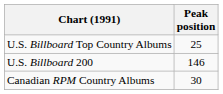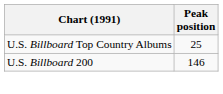 <table class="wikitable">
 <tr>
 <th>Chart (1991)</th>
 <th>Peak<br>position</th>
 </tr>
 <tr>
 <td>U.S. <em>Billboard</em> Top Country Albums</td>
 <td align="center">25</td>
 </tr>
 <tr>
 <td>U.S. <em>Billboard</em> 200</td>
 <td align="center">146</td>
 </tr>
-<tr>
-<td>Canadian <em>RPM</em> Country Albums</td>
-<td align="center">30</td>
-</tr>
 </table>
